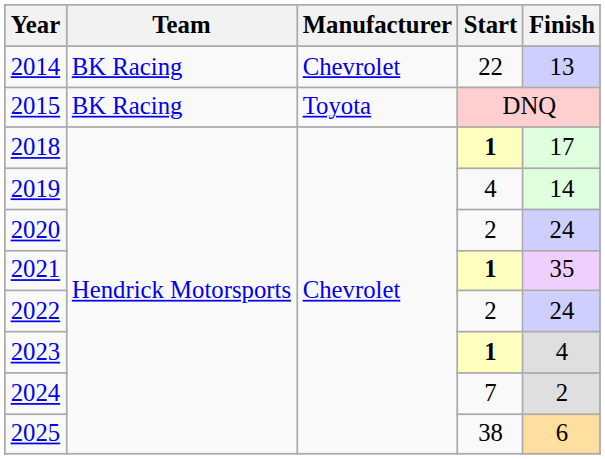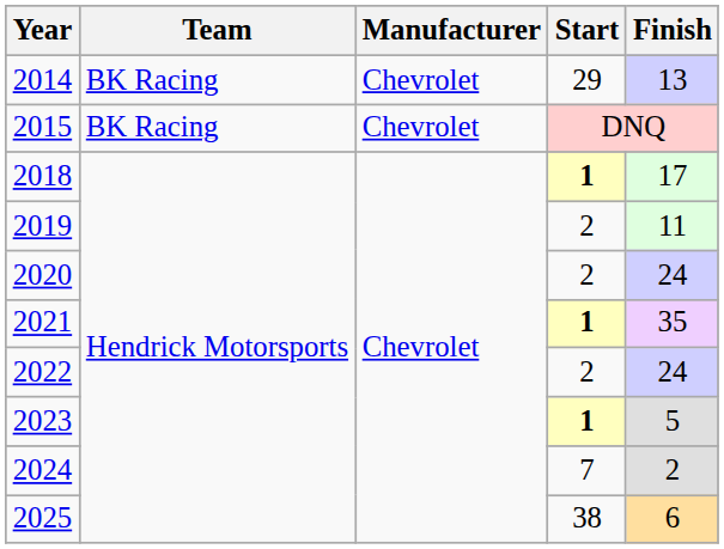 <table class="wikitable" style="font-size: 90%;">
 <tr>
 <th>Year</th>
 <th>Team</th>
 <th>Manufacturer</th>
 <th>Start</th>
 <th>Finish</th>
 </tr>
 <tr>
 <td><a href='#'>2014</a></td>
 <td><a href='#'>BK Racing</a></td>
 <td><a href='#'>Chevrolet</a></td>
-<td align=center>22</td>
+<td align=center>29</td>
 <td align=center style="background:#CFCFFF;">13</td>
 </tr>
 <tr>
 <td><a href='#'>2015</a></td>
 <td><a href='#'>BK Racing</a></td>
-<td><a href='#'>Toyota</a></td>
+<td><a href='#'>Chevrolet</a></td>
 <td align=center colspan=2 style="background:#FFCFCF;">DNQ</td>
 </tr>
 <tr>
 <td><a href='#'>2018</a></td>
 <td rowspan=8><a href='#'>Hendrick Motorsports</a></td>
 <td rowspan=8><a href='#'>Chevrolet</a></td>
 <td align=center style="background:#FFFFBF;"><strong>1</strong></td>
 <td align=center style="background:#DFFFDF;">17</td>
 </tr>
 <tr>
 <td><a href='#'>2019</a></td>
-<td align=center>4</td>
-<td align=center style="background:#DFFFDF;">14</td>
+<td align=center>2</td>
+<td align=center style="background:#DFFFDF;">11</td>
 </tr>
 <tr>
 <td><a href='#'>2020</a></td>
 <td align=center>2</td>
 <td align=center style="background:#CFCFFF;">24</td>
 </tr>
 <tr>
 <td><a href='#'>2021</a></td>
 <td align=center style="background:#FFFFBF;"><strong>1</strong></td>
 <td align=center style="background:#EFCFFF;">35</td>
 </tr>
 <tr>
 <td><a href='#'>2022</a></td>
 <td align=center>2</td>
 <td align=center style="background:#CFCFFF;">24</td>
 </tr>
 <tr>
 <td><a href='#'>2023</a></td>
 <td align=center style="background:#FFFFBF;"><strong>1</strong></td>
-<td align=center style="background:#DFDFDF;">4</td>
+<td align=center style="background:#DFDFDF;">5</td>
 </tr>
 <tr>
 <td><a href='#'>2024</a></td>
 <td align=center>7</td>
 <td align=center style="background:#DFDFDF;">2</td>
 </tr>
 <tr>
 <td><a href='#'>2025</a></td>
 <td align=center>38</td>
 <td align=center style="background:#FFDF9F;">6</td>
 </tr>
 </table>
